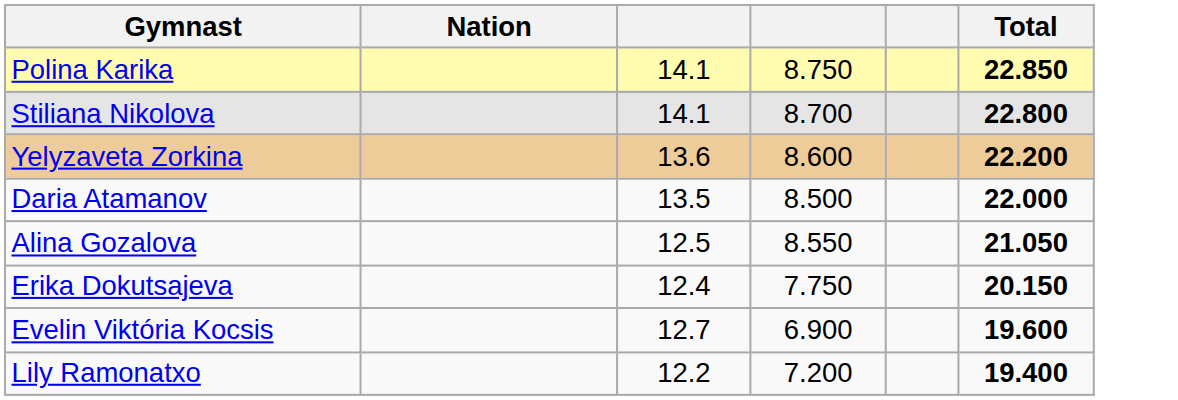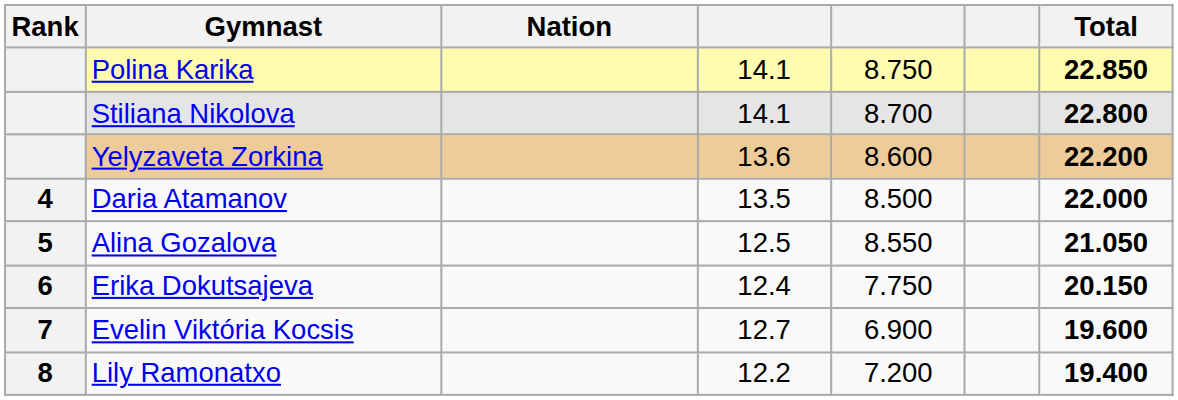 <table class="wikitable sortable" style="text-align:center; font-size:85%">
 <tr>
+<th scope="col" style="width:20px;">Rank</th>
 <th ! scope="col" style="width:170px;">Gymnast</th>
 <th ! scope="col" style="width:120px;">Nation</th>
 <th ! scope="col" style="width:60px;"></th>
 <th ! scope="col" style="width:60px;"></th>
 <th ! scope="col" style="width:30px;"></th>
 <th ! scope="col" style="width:60px;">Total</th>
 </tr>
 <tr bgcolor=fffcaf>
+<th scope=row></th>
 <td align=left><a href='#'>Polina Karika</a></td>
 <td style="text-align:left;"></td>
 <td>14.1</td>
 <td>8.750</td>
 <td></td>
 <td><strong>22.850</strong></td>
 </tr>
 <tr bgcolor=e5e5e5>
+<th scope=row></th>
 <td align=left><a href='#'>Stiliana Nikolova</a></td>
 <td style="text-align:left;"></td>
 <td>14.1</td>
 <td>8.700</td>
 <td></td>
 <td><strong>22.800</strong></td>
 </tr>
 <tr bgcolor=eecc99>
+<th scope=row></th>
 <td align=left><a href='#'>Yelyzaveta Zorkina</a></td>
 <td style="text-align:left;"></td>
 <td>13.6</td>
 <td>8.600</td>
 <td></td>
 <td><strong>22.200</strong></td>
 </tr>
 <tr>
+<th scope=row>4</th>
 <td align=left><a href='#'>Daria Atamanov</a></td>
 <td style="text-align:left;"></td>
 <td>13.5</td>
 <td>8.500</td>
 <td></td>
 <td><strong>22.000</strong></td>
 </tr>
 <tr>
+<th scope=row>5</th>
 <td align=left><a href='#'>Alina Gozalova</a></td>
 <td style="text-align:left;"></td>
 <td>12.5</td>
 <td>8.550</td>
 <td></td>
 <td><strong>21.050</strong></td>
 </tr>
 <tr>
+<th scope=row>6</th>
 <td align=left><a href='#'>Erika Dokutsajeva</a></td>
 <td style="text-align:left;"></td>
 <td>12.4</td>
 <td>7.750</td>
 <td></td>
 <td><strong>20.150</strong></td>
 </tr>
 <tr>
+<th scope=row>7</th>
 <td align=left><a href='#'>Evelin Viktória Kocsis</a></td>
 <td style="text-align:left;"></td>
 <td>12.7</td>
 <td>6.900</td>
 <td></td>
 <td><strong>19.600</strong></td>
 </tr>
 <tr>
+<th scope=row>8</th>
 <td align=left><a href='#'>Lily Ramonatxo</a></td>
 <td style="text-align:left;"></td>
 <td>12.2</td>
 <td>7.200</td>
 <td></td>
 <td><strong>19.400</strong></td>
 </tr>
 </table>
